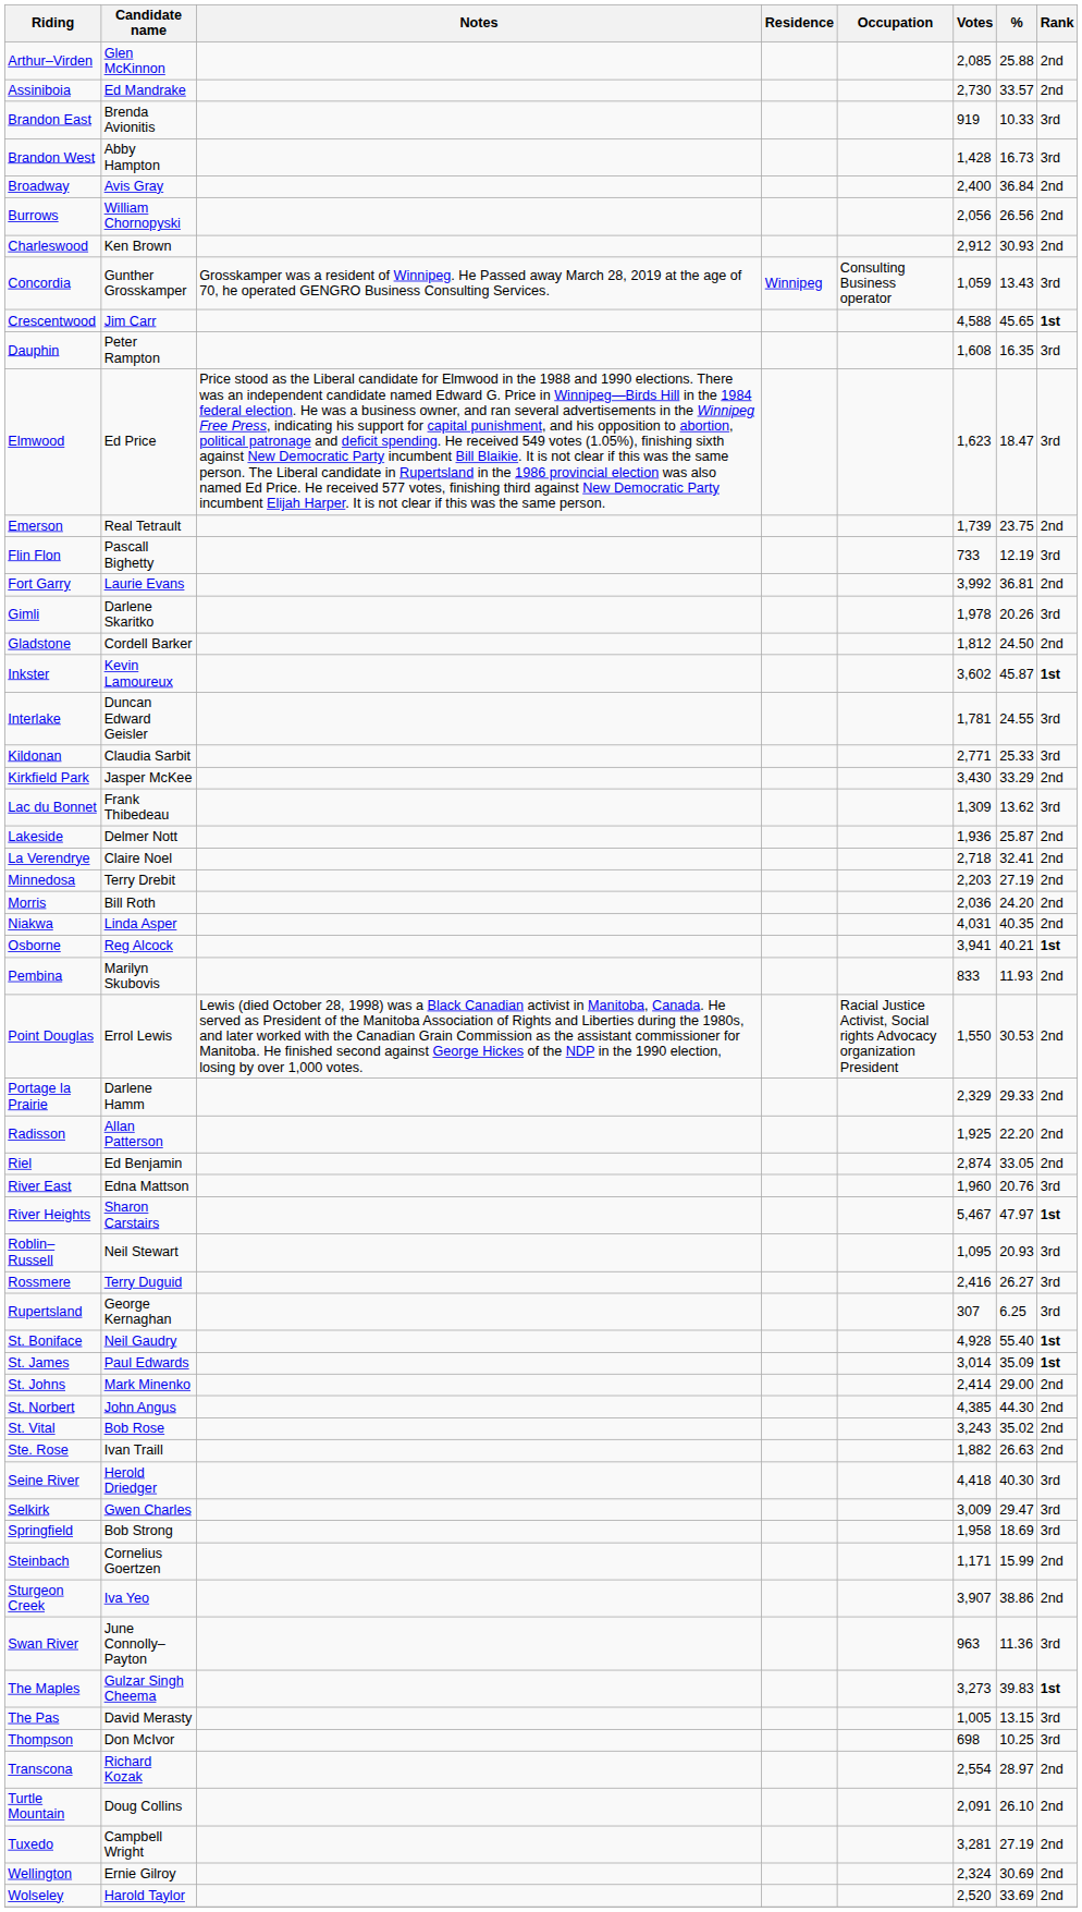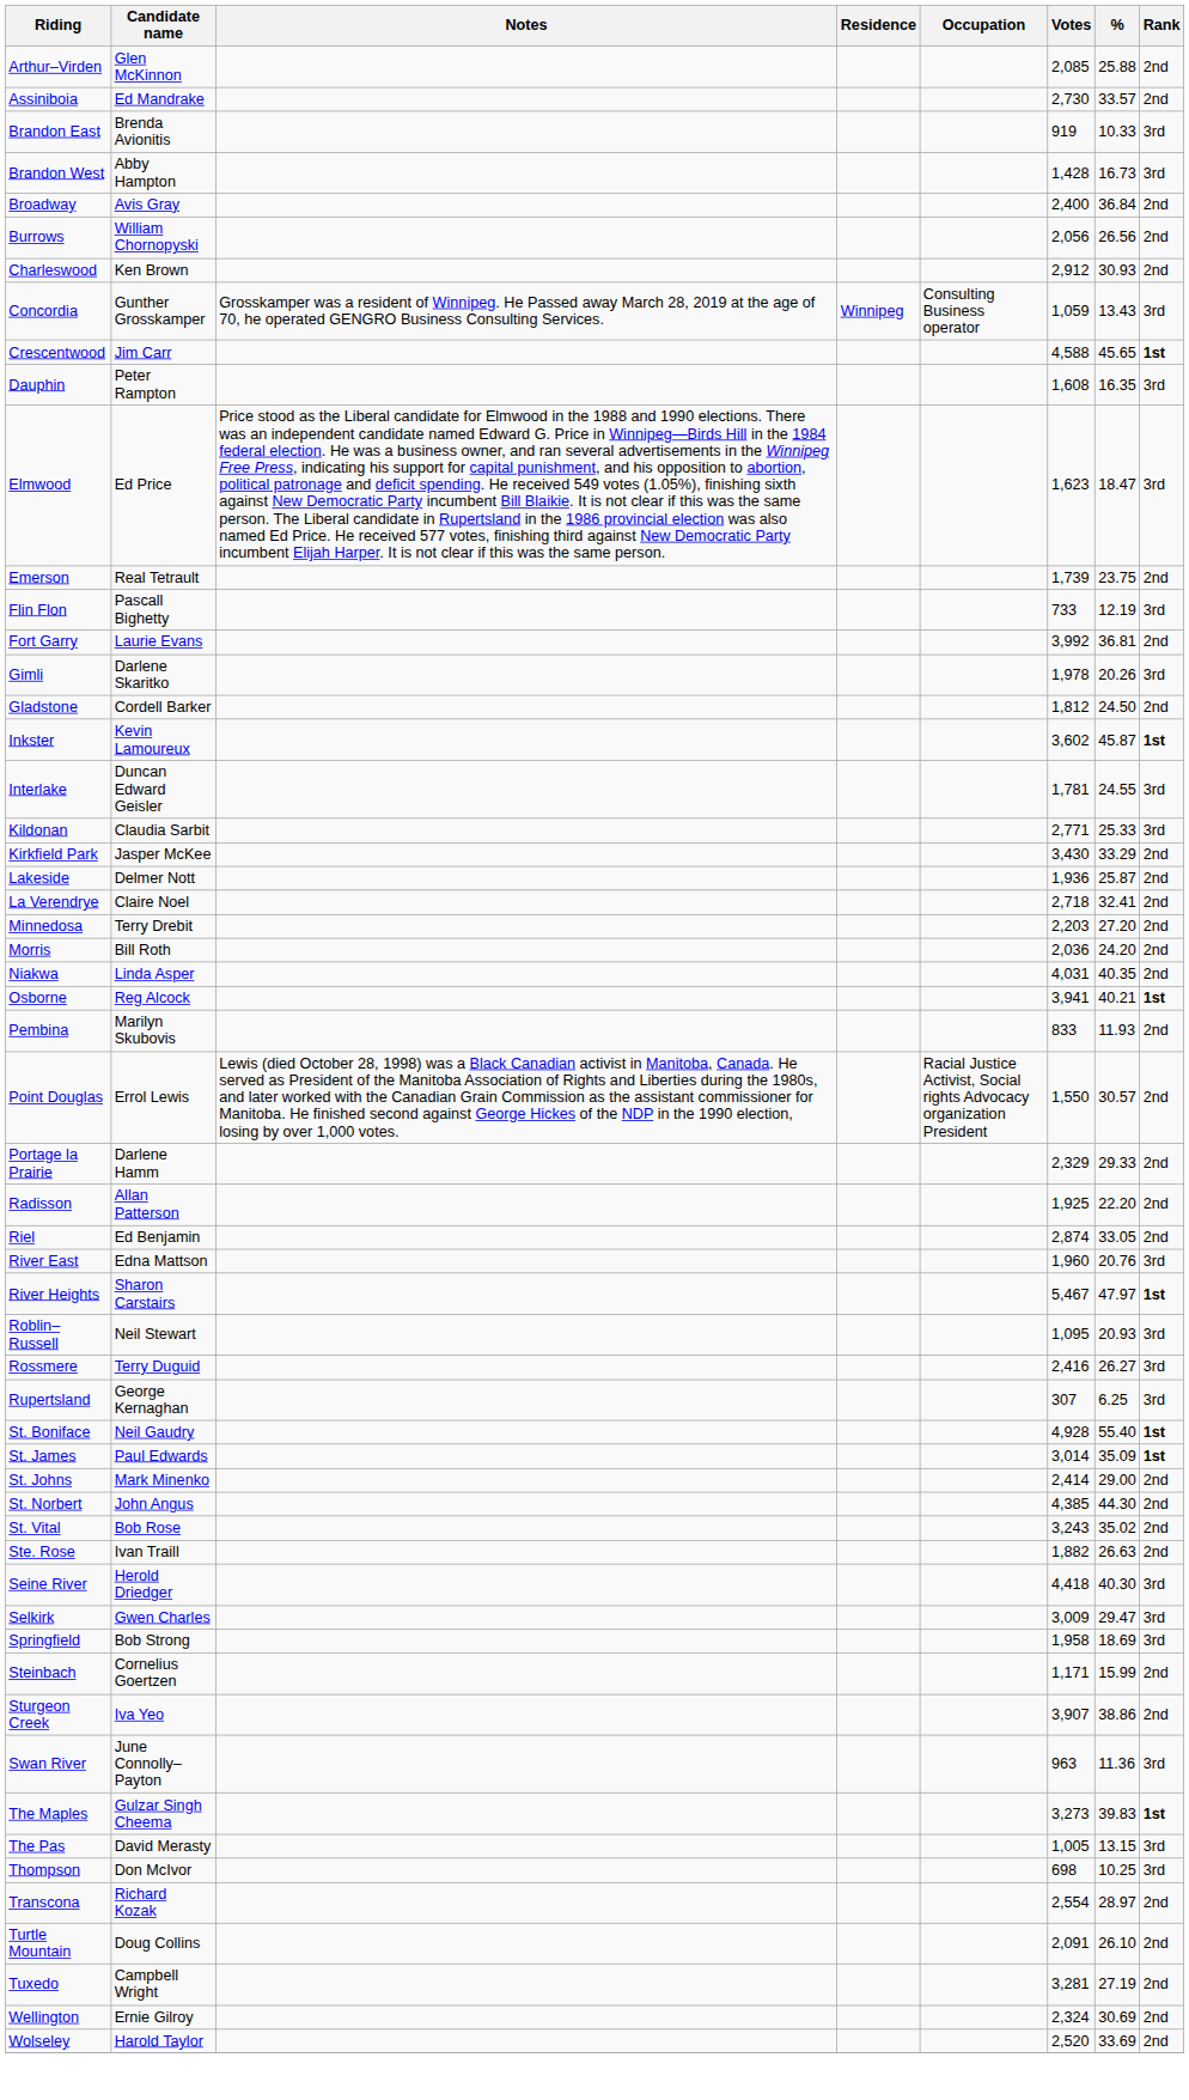 <table class="wikitable">
 <tr>
 <th>Riding</th>
 <th>Candidate name</th>
 <th>Notes</th>
 <th>Residence</th>
 <th>Occupation</th>
 <th>Votes</th>
 <th>%</th>
 <th>Rank</th>
 </tr>
 <tr>
 <td><a href='#'>Arthur–Virden</a></td>
 <td><a href='#'>Glen McKinnon</a></td>
 <td></td>
 <td></td>
 <td></td>
 <td>2,085</td>
 <td>25.88</td>
 <td>2nd</td>
 </tr>
 <tr>
 <td><a href='#'>Assiniboia</a></td>
 <td><a href='#'>Ed Mandrake</a></td>
 <td></td>
 <td></td>
 <td></td>
 <td>2,730</td>
 <td>33.57</td>
 <td>2nd</td>
 </tr>
 <tr>
 <td><a href='#'>Brandon East</a></td>
 <td>Brenda Avionitis</td>
 <td></td>
 <td></td>
 <td></td>
 <td>919</td>
 <td>10.33</td>
 <td>3rd</td>
 </tr>
 <tr>
 <td><a href='#'>Brandon West</a></td>
 <td>Abby Hampton</td>
 <td></td>
 <td></td>
 <td></td>
 <td>1,428</td>
 <td>16.73</td>
 <td>3rd</td>
 </tr>
 <tr>
 <td><a href='#'>Broadway</a></td>
 <td><a href='#'>Avis Gray</a></td>
 <td></td>
 <td></td>
 <td></td>
 <td>2,400</td>
 <td>36.84</td>
 <td>2nd</td>
 </tr>
 <tr>
 <td><a href='#'>Burrows</a></td>
 <td><a href='#'>William Chornopyski</a></td>
 <td></td>
 <td></td>
 <td></td>
 <td>2,056</td>
 <td>26.56</td>
 <td>2nd</td>
 </tr>
 <tr>
 <td><a href='#'>Charleswood</a></td>
 <td>Ken Brown</td>
 <td></td>
 <td></td>
 <td></td>
 <td>2,912</td>
 <td>30.93</td>
 <td>2nd</td>
 </tr>
 <tr>
 <td><a href='#'>Concordia</a></td>
 <td>Gunther Grosskamper</td>
 <td>Grosskamper was a resident of <a href='#'>Winnipeg</a>.  He Passed away March 28, 2019 at the age of 70, he operated GENGRO Business Consulting Services.</td>
 <td><a href='#'>Winnipeg</a></td>
 <td>Consulting Business operator</td>
 <td>1,059</td>
 <td>13.43</td>
 <td>3rd</td>
 </tr>
 <tr>
 <td><a href='#'>Crescentwood</a></td>
 <td><a href='#'>Jim Carr</a></td>
 <td></td>
 <td></td>
 <td></td>
 <td>4,588</td>
 <td>45.65</td>
 <td><strong>1st</strong></td>
 </tr>
 <tr>
 <td><a href='#'>Dauphin</a></td>
 <td>Peter Rampton</td>
 <td></td>
 <td></td>
 <td></td>
 <td>1,608</td>
 <td>16.35</td>
 <td>3rd</td>
 </tr>
 <tr>
 <td><a href='#'>Elmwood</a></td>
 <td>Ed Price</td>
 <td>Price stood as the Liberal candidate for Elmwood in the 1988 and 1990 elections. There was an independent candidate named Edward G. Price in <a href='#'>Winnipeg—Birds Hill</a> in the <a href='#'>1984 federal election</a>. He was a business owner, and ran several advertisements in the <em><a href='#'>Winnipeg Free Press</a></em>, indicating his support for <a href='#'>capital punishment</a>, and his opposition to <a href='#'>abortion</a>, <a href='#'>political patronage</a> and <a href='#'>deficit spending</a>. He received 549 votes (1.05%), finishing sixth against <a href='#'>New Democratic Party</a> incumbent <a href='#'>Bill Blaikie</a>. It is not clear if this was the same person. The Liberal candidate in <a href='#'>Rupertsland</a> in the <a href='#'>1986 provincial election</a> was also named Ed Price.  He received 577 votes, finishing third against <a href='#'>New Democratic Party</a> incumbent <a href='#'>Elijah Harper</a>.  It is not clear if this was the same person.</td>
 <td></td>
 <td></td>
 <td>1,623</td>
 <td>18.47</td>
 <td>3rd</td>
 </tr>
 <tr>
 <td><a href='#'>Emerson</a></td>
 <td>Real Tetrault</td>
 <td></td>
 <td></td>
 <td></td>
 <td>1,739</td>
 <td>23.75</td>
 <td>2nd</td>
 </tr>
 <tr>
 <td><a href='#'>Flin Flon</a></td>
 <td>Pascall Bighetty</td>
 <td></td>
 <td></td>
 <td></td>
 <td>733</td>
 <td>12.19</td>
 <td>3rd</td>
 </tr>
 <tr>
 <td><a href='#'>Fort Garry</a></td>
 <td><a href='#'>Laurie Evans</a></td>
 <td></td>
 <td></td>
 <td></td>
 <td>3,992</td>
 <td>36.81</td>
 <td>2nd</td>
 </tr>
 <tr>
 <td><a href='#'>Gimli</a></td>
 <td>Darlene Skaritko</td>
 <td></td>
 <td></td>
 <td></td>
 <td>1,978</td>
 <td>20.26</td>
 <td>3rd</td>
 </tr>
 <tr>
 <td><a href='#'>Gladstone</a></td>
 <td>Cordell Barker</td>
 <td></td>
 <td></td>
 <td></td>
 <td>1,812</td>
 <td>24.50</td>
 <td>2nd</td>
 </tr>
 <tr>
 <td><a href='#'>Inkster</a></td>
 <td><a href='#'>Kevin Lamoureux</a></td>
 <td></td>
 <td></td>
 <td></td>
 <td>3,602</td>
 <td>45.87</td>
 <td><strong>1st</strong></td>
 </tr>
 <tr>
 <td><a href='#'>Interlake</a></td>
 <td>Duncan Edward Geisler</td>
 <td></td>
 <td></td>
 <td></td>
 <td>1,781</td>
 <td>24.55</td>
 <td>3rd</td>
 </tr>
 <tr>
 <td><a href='#'>Kildonan</a></td>
 <td>Claudia Sarbit</td>
 <td></td>
 <td></td>
 <td></td>
 <td>2,771</td>
 <td>25.33</td>
 <td>3rd</td>
 </tr>
 <tr>
 <td><a href='#'>Kirkfield Park</a></td>
 <td>Jasper McKee</td>
 <td></td>
 <td></td>
 <td></td>
 <td>3,430</td>
 <td>33.29</td>
 <td>2nd</td>
 </tr>
 <tr>
-<td><a href='#'>Lac du Bonnet</a></td>
-<td>Frank Thibedeau</td>
-<td></td>
-<td></td>
-<td></td>
-<td>1,309</td>
-<td>13.62</td>
-<td>3rd</td>
-</tr>
-<tr>
 <td><a href='#'>Lakeside</a></td>
 <td>Delmer Nott</td>
 <td></td>
 <td></td>
 <td></td>
 <td>1,936</td>
 <td>25.87</td>
 <td>2nd</td>
 </tr>
 <tr>
 <td><a href='#'>La Verendrye</a></td>
 <td>Claire Noel</td>
 <td></td>
 <td></td>
 <td></td>
 <td>2,718</td>
 <td>32.41</td>
 <td>2nd</td>
 </tr>
 <tr>
 <td><a href='#'>Minnedosa</a></td>
 <td>Terry Drebit</td>
 <td></td>
 <td></td>
 <td></td>
 <td>2,203</td>
-<td>27.19</td>
+<td>27.20</td>
 <td>2nd</td>
 </tr>
 <tr>
 <td><a href='#'>Morris</a></td>
 <td>Bill Roth</td>
 <td></td>
 <td></td>
 <td></td>
 <td>2,036</td>
 <td>24.20</td>
 <td>2nd</td>
 </tr>
 <tr>
 <td><a href='#'>Niakwa</a></td>
 <td><a href='#'>Linda Asper</a></td>
 <td></td>
 <td></td>
 <td></td>
 <td>4,031</td>
 <td>40.35</td>
 <td>2nd</td>
 </tr>
 <tr>
 <td><a href='#'>Osborne</a></td>
 <td><a href='#'>Reg Alcock</a></td>
 <td></td>
 <td></td>
 <td></td>
 <td>3,941</td>
 <td>40.21</td>
 <td><strong>1st</strong></td>
 </tr>
 <tr>
 <td><a href='#'>Pembina</a></td>
 <td>Marilyn Skubovis</td>
 <td></td>
 <td></td>
 <td></td>
 <td>833</td>
 <td>11.93</td>
 <td>2nd</td>
 </tr>
 <tr>
 <td><a href='#'>Point Douglas</a></td>
 <td>Errol Lewis</td>
 <td>Lewis (died October 28, 1998) was a <a href='#'>Black Canadian</a> activist in <a href='#'>Manitoba</a>, <a href='#'>Canada</a>.  He served as President of the Manitoba Association of Rights and Liberties during the 1980s, and later worked with the Canadian Grain Commission as the assistant commissioner for Manitoba. He finished second against <a href='#'>George Hickes</a> of the <a href='#'>NDP</a> in the 1990 election, losing by over 1,000 votes.</td>
 <td></td>
 <td>Racial Justice Activist, Social rights Advocacy organization President</td>
 <td>1,550</td>
-<td>30.53</td>
+<td>30.57</td>
 <td>2nd</td>
 </tr>
 <tr>
 <td><a href='#'>Portage la Prairie</a></td>
 <td>Darlene Hamm</td>
 <td></td>
 <td></td>
 <td></td>
 <td>2,329</td>
 <td>29.33</td>
 <td>2nd</td>
 </tr>
 <tr>
 <td><a href='#'>Radisson</a></td>
 <td><a href='#'>Allan Patterson</a></td>
 <td></td>
 <td></td>
 <td></td>
 <td>1,925</td>
 <td>22.20</td>
 <td>2nd</td>
 </tr>
 <tr>
 <td><a href='#'>Riel</a></td>
 <td>Ed Benjamin</td>
 <td></td>
 <td></td>
 <td></td>
 <td>2,874</td>
 <td>33.05</td>
 <td>2nd</td>
 </tr>
 <tr>
 <td><a href='#'>River East</a></td>
 <td>Edna Mattson</td>
 <td></td>
 <td></td>
 <td></td>
 <td>1,960</td>
 <td>20.76</td>
 <td>3rd</td>
 </tr>
 <tr>
 <td><a href='#'>River Heights</a></td>
 <td><a href='#'>Sharon Carstairs</a></td>
 <td></td>
 <td></td>
 <td></td>
 <td>5,467</td>
 <td>47.97</td>
 <td><strong>1st</strong></td>
 </tr>
 <tr>
 <td><a href='#'>Roblin–Russell</a></td>
 <td>Neil Stewart</td>
 <td></td>
 <td></td>
 <td></td>
 <td>1,095</td>
 <td>20.93</td>
 <td>3rd</td>
 </tr>
 <tr>
 <td><a href='#'>Rossmere</a></td>
 <td><a href='#'>Terry Duguid</a></td>
 <td></td>
 <td></td>
 <td></td>
 <td>2,416</td>
 <td>26.27</td>
 <td>3rd</td>
 </tr>
 <tr>
 <td><a href='#'>Rupertsland</a></td>
 <td>George Kernaghan</td>
 <td></td>
 <td></td>
 <td></td>
 <td>307</td>
 <td>6.25</td>
 <td>3rd</td>
 </tr>
 <tr>
 <td><a href='#'>St. Boniface</a></td>
 <td><a href='#'>Neil Gaudry</a></td>
 <td></td>
 <td></td>
 <td></td>
 <td>4,928</td>
 <td>55.40</td>
 <td><strong>1st</strong></td>
 </tr>
 <tr>
 <td><a href='#'>St. James</a></td>
 <td><a href='#'>Paul Edwards</a></td>
 <td></td>
 <td></td>
 <td></td>
 <td>3,014</td>
 <td>35.09</td>
 <td><strong>1st</strong></td>
 </tr>
 <tr>
 <td><a href='#'>St. Johns</a></td>
 <td><a href='#'>Mark Minenko</a></td>
 <td></td>
 <td></td>
 <td></td>
 <td>2,414</td>
 <td>29.00</td>
 <td>2nd</td>
 </tr>
 <tr>
 <td><a href='#'>St. Norbert</a></td>
 <td><a href='#'>John Angus</a></td>
 <td></td>
 <td></td>
 <td></td>
 <td>4,385</td>
 <td>44.30</td>
 <td>2nd</td>
 </tr>
 <tr>
 <td><a href='#'>St. Vital</a></td>
 <td><a href='#'>Bob Rose</a></td>
 <td></td>
 <td></td>
 <td></td>
 <td>3,243</td>
 <td>35.02</td>
 <td>2nd</td>
 </tr>
 <tr>
 <td><a href='#'>Ste. Rose</a></td>
 <td>Ivan Traill</td>
 <td></td>
 <td></td>
 <td></td>
 <td>1,882</td>
 <td>26.63</td>
 <td>2nd</td>
 </tr>
 <tr>
 <td><a href='#'>Seine River</a></td>
 <td><a href='#'>Herold Driedger</a></td>
 <td></td>
 <td></td>
 <td></td>
 <td>4,418</td>
 <td>40.30</td>
 <td>3rd</td>
 </tr>
 <tr>
 <td><a href='#'>Selkirk</a></td>
 <td><a href='#'>Gwen Charles</a></td>
 <td></td>
 <td></td>
 <td></td>
 <td>3,009</td>
 <td>29.47</td>
 <td>3rd</td>
 </tr>
 <tr>
 <td><a href='#'>Springfield</a></td>
 <td>Bob Strong</td>
 <td></td>
 <td></td>
 <td></td>
 <td>1,958</td>
 <td>18.69</td>
 <td>3rd</td>
 </tr>
 <tr>
 <td><a href='#'>Steinbach</a></td>
 <td>Cornelius Goertzen</td>
 <td></td>
 <td></td>
 <td></td>
 <td>1,171</td>
 <td>15.99</td>
 <td>2nd</td>
 </tr>
 <tr>
 <td><a href='#'>Sturgeon Creek</a></td>
 <td><a href='#'>Iva Yeo</a></td>
 <td></td>
 <td></td>
 <td></td>
 <td>3,907</td>
 <td>38.86</td>
 <td>2nd</td>
 </tr>
 <tr>
 <td><a href='#'>Swan River</a></td>
 <td>June Connolly–Payton</td>
 <td></td>
 <td></td>
 <td></td>
 <td>963</td>
 <td>11.36</td>
 <td>3rd</td>
 </tr>
 <tr>
 <td><a href='#'>The Maples</a></td>
 <td><a href='#'>Gulzar Singh Cheema</a></td>
 <td></td>
 <td></td>
 <td></td>
 <td>3,273</td>
 <td>39.83</td>
 <td><strong>1st</strong></td>
 </tr>
 <tr>
 <td><a href='#'>The Pas</a></td>
 <td>David Merasty</td>
 <td></td>
 <td></td>
 <td></td>
 <td>1,005</td>
 <td>13.15</td>
 <td>3rd</td>
 </tr>
 <tr>
 <td><a href='#'>Thompson</a></td>
 <td>Don McIvor</td>
 <td></td>
 <td></td>
 <td></td>
 <td>698</td>
 <td>10.25</td>
 <td>3rd</td>
 </tr>
 <tr>
 <td><a href='#'>Transcona</a></td>
 <td><a href='#'>Richard Kozak</a></td>
 <td></td>
 <td></td>
 <td></td>
 <td>2,554</td>
 <td>28.97</td>
 <td>2nd</td>
 </tr>
 <tr>
 <td><a href='#'>Turtle Mountain</a></td>
 <td>Doug Collins</td>
 <td></td>
 <td></td>
 <td></td>
 <td>2,091</td>
 <td>26.10</td>
 <td>2nd</td>
 </tr>
 <tr>
 <td><a href='#'>Tuxedo</a></td>
 <td>Campbell Wright</td>
 <td></td>
 <td></td>
 <td></td>
 <td>3,281</td>
 <td>27.19</td>
 <td>2nd</td>
 </tr>
 <tr>
 <td><a href='#'>Wellington</a></td>
 <td>Ernie Gilroy</td>
 <td></td>
 <td></td>
 <td></td>
 <td>2,324</td>
 <td>30.69</td>
 <td>2nd</td>
 </tr>
 <tr>
 <td><a href='#'>Wolseley</a></td>
 <td><a href='#'>Harold Taylor</a></td>
 <td></td>
 <td></td>
 <td></td>
 <td>2,520</td>
 <td>33.69</td>
 <td>2nd</td>
 </tr>
 <tr>
 </tr>
 </table>
